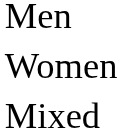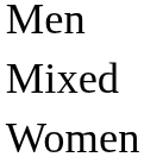 <table>
 <tr>
 <td>Men<br></td>
+<td> </td>
+<td> </td>
+<td> </td>
+</tr>
+<tr>
+<td>Mixed<br></td>
 <td> </td>
 <td> </td>
 <td> </td>
 </tr>
 <tr>
 <td>Women<br></td>
 <td> </td>
 <td> </td>
 <td> </td>
 </tr>
-<tr>
-<td>Mixed<br></td>
-<td> </td>
-<td> </td>
-<td> </td>
-</tr>
 </table>
